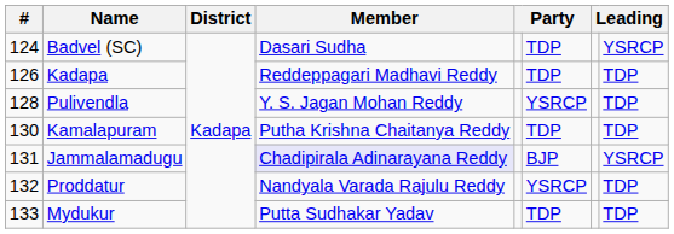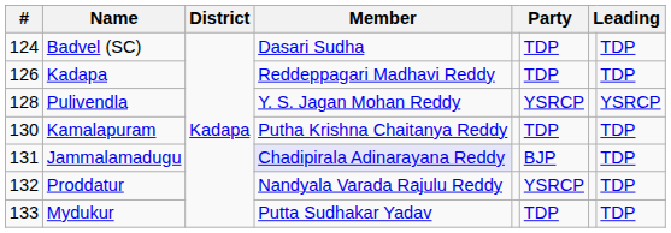 <table class="wikitable sortable">
 <tr>
 <th>#</th>
 <th>Name</th>
 <th>District</th>
 <th>Member</th>
 <th colspan="2">Party</th>
 <th colspan=2>Leading<br></th>
 </tr>
 <tr>
 <td>124</td>
 <td><a href='#'>Badvel</a> (SC)</td>
 <td rowspan="7"><a href='#'>Kadapa</a></td>
 <td><a href='#'>Dasari Sudha</a></td>
 <td></td>
 <td><a href='#'>TDP</a></td>
 <td></td>
-<td><a href='#'>YSRCP</a></td>
+<td><a href='#'>TDP</a></td>
 </tr>
 <tr>
 <td>126</td>
 <td><a href='#'>Kadapa</a></td>
 <td><a href='#'>Reddeppagari Madhavi Reddy</a></td>
 <td></td>
 <td><a href='#'>TDP</a></td>
 <td></td>
 <td><a href='#'>TDP</a></td>
 </tr>
 <tr>
 <td>128</td>
 <td><a href='#'>Pulivendla</a></td>
 <td><a href='#'>Y. S. Jagan Mohan Reddy</a></td>
 <td></td>
 <td><a href='#'>YSRCP</a></td>
 <td></td>
-<td><a href='#'>TDP</a></td>
+<td><a href='#'>YSRCP</a></td>
 </tr>
 <tr>
 <td>130</td>
 <td><a href='#'>Kamalapuram</a></td>
 <td><a href='#'>Putha Krishna Chaitanya Reddy</a></td>
 <td></td>
 <td><a href='#'>TDP</a></td>
 <td></td>
 <td><a href='#'>TDP</a></td>
 </tr>
 <tr>
 <td>131</td>
 <td><a href='#'>Jammalamadugu</a></td>
 <td style="background: lavender;"><a href='#'>Chadipirala Adinarayana Reddy</a></td>
 <td></td>
 <td><a href='#'>BJP</a></td>
 <td></td>
-<td><a href='#'>YSRCP</a></td>
+<td><a href='#'>TDP</a></td>
 </tr>
 <tr>
 <td>132</td>
 <td><a href='#'>Proddatur</a></td>
 <td><a href='#'>Nandyala Varada Rajulu Reddy</a></td>
 <td></td>
 <td><a href='#'>YSRCP</a></td>
 <td></td>
 <td><a href='#'>TDP</a></td>
 </tr>
 <tr>
 <td>133</td>
 <td><a href='#'>Mydukur</a></td>
 <td><a href='#'>Putta Sudhakar Yadav</a></td>
 <td></td>
 <td><a href='#'>TDP</a></td>
 <td></td>
 <td><a href='#'>TDP</a></td>
 </tr>
 </table>
